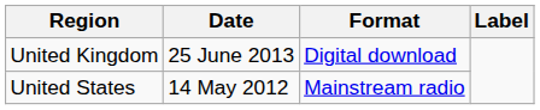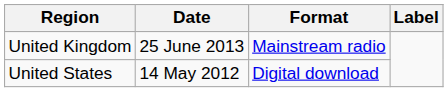 <table class=wikitable>
 <tr>
 <th scope="col">Region</th>
 <th scope="col">Date</th>
 <th scope="col">Format</th>
 <th scope="col">Label</th>
 </tr>
 <tr>
 <td>United Kingdom</td>
 <td>25 June 2013</td>
-<td><a href='#'>Digital download</a></td>
+<td><a href='#'>Mainstream radio</a></td>
 <td rowspan="2"></td>
 </tr>
 <tr>
 <td>United States</td>
 <td>14 May 2012</td>
-<td><a href='#'>Mainstream radio</a></td>
+<td><a href='#'>Digital download</a></td>
 </tr>
 </table>
